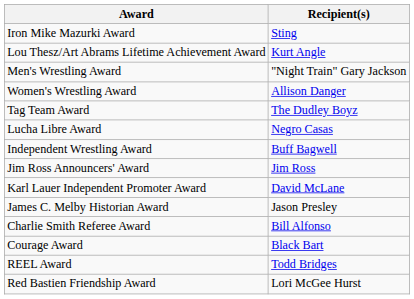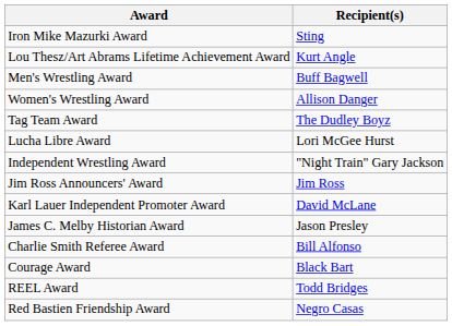 <table class="wikitable">
 <tr>
 <th>Award</th>
 <th>Recipient(s)</th>
 </tr>
 <tr>
 <td>Iron Mike Mazurki Award</td>
 <td><a href='#'>Sting</a></td>
 </tr>
 <tr>
 <td>Lou Thesz/Art Abrams Lifetime Achievement Award</td>
 <td><a href='#'>Kurt Angle</a></td>
 </tr>
 <tr>
 <td>Men's Wrestling Award</td>
-<td>"Night Train" Gary Jackson</td>
+<td><a href='#'>Buff Bagwell</a></td>
 </tr>
 <tr>
 <td>Women's Wrestling Award</td>
 <td><a href='#'>Allison Danger</a></td>
 </tr>
 <tr>
 <td>Tag Team Award</td>
 <td><a href='#'>The Dudley Boyz</a><br></td>
 </tr>
 <tr>
 <td>Lucha Libre Award</td>
-<td><a href='#'>Negro Casas</a></td>
+<td>Lori McGee Hurst</td>
 </tr>
 <tr>
 <td>Independent Wrestling Award</td>
-<td><a href='#'>Buff Bagwell</a></td>
+<td>"Night Train" Gary Jackson</td>
 </tr>
 <tr>
 <td>Jim Ross Announcers' Award</td>
 <td><a href='#'>Jim Ross</a></td>
 </tr>
 <tr>
 <td>Karl Lauer Independent Promoter Award</td>
 <td><a href='#'>David McLane</a></td>
 </tr>
 <tr>
 <td>James C. Melby Historian Award</td>
 <td>Jason Presley</td>
 </tr>
 <tr>
 <td>Charlie Smith Referee Award</td>
 <td><a href='#'>Bill Alfonso</a></td>
 </tr>
 <tr>
 <td>Courage Award</td>
 <td><a href='#'>Black Bart</a></td>
 </tr>
 <tr>
 <td>REEL Award</td>
 <td><a href='#'>Todd Bridges</a></td>
 </tr>
 <tr>
 <td>Red Bastien Friendship Award</td>
-<td>Lori McGee Hurst</td>
+<td><a href='#'>Negro Casas</a></td>
 </tr>
 </table>
